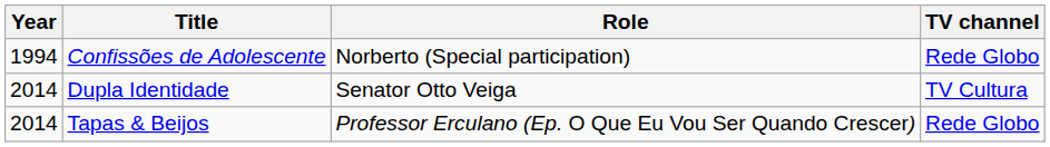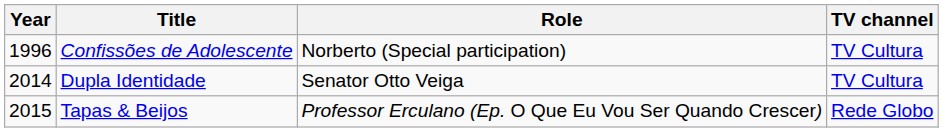 <table class="wikitable">
 <tr>
 <th>Year</th>
 <th>Title</th>
 <th>Role</th>
 <th>TV channel</th>
 </tr>
 <tr>
-<td>1994</td>
+<td>1996</td>
 <td><em><a href='#'>Confissões de Adolescente</a></em></td>
 <td></em>Norberto (Special participation)<em></td>
-<td><a href='#'>Rede Globo</a></td>
+<td><a href='#'>TV Cultura</a></td>
 </tr>
 <tr>
 <td>2014</td>
 <td><a href='#'>Dupla Identidade</a></td>
 <td></em>Senator Otto Veiga<em></td>
 <td><a href='#'>TV Cultura</a></td>
 </tr>
 <tr>
-<td>2014</td>
+<td>2015</td>
 <td><a href='#'>Tapas & Beijos</a></td>
 <td><em>Professor Erculano (Ep. </em>O Que Eu Vou Ser Quando Crescer<em>)</td>
 <td><a href='#'>Rede Globo</a></td>
 </tr>
 </table>
